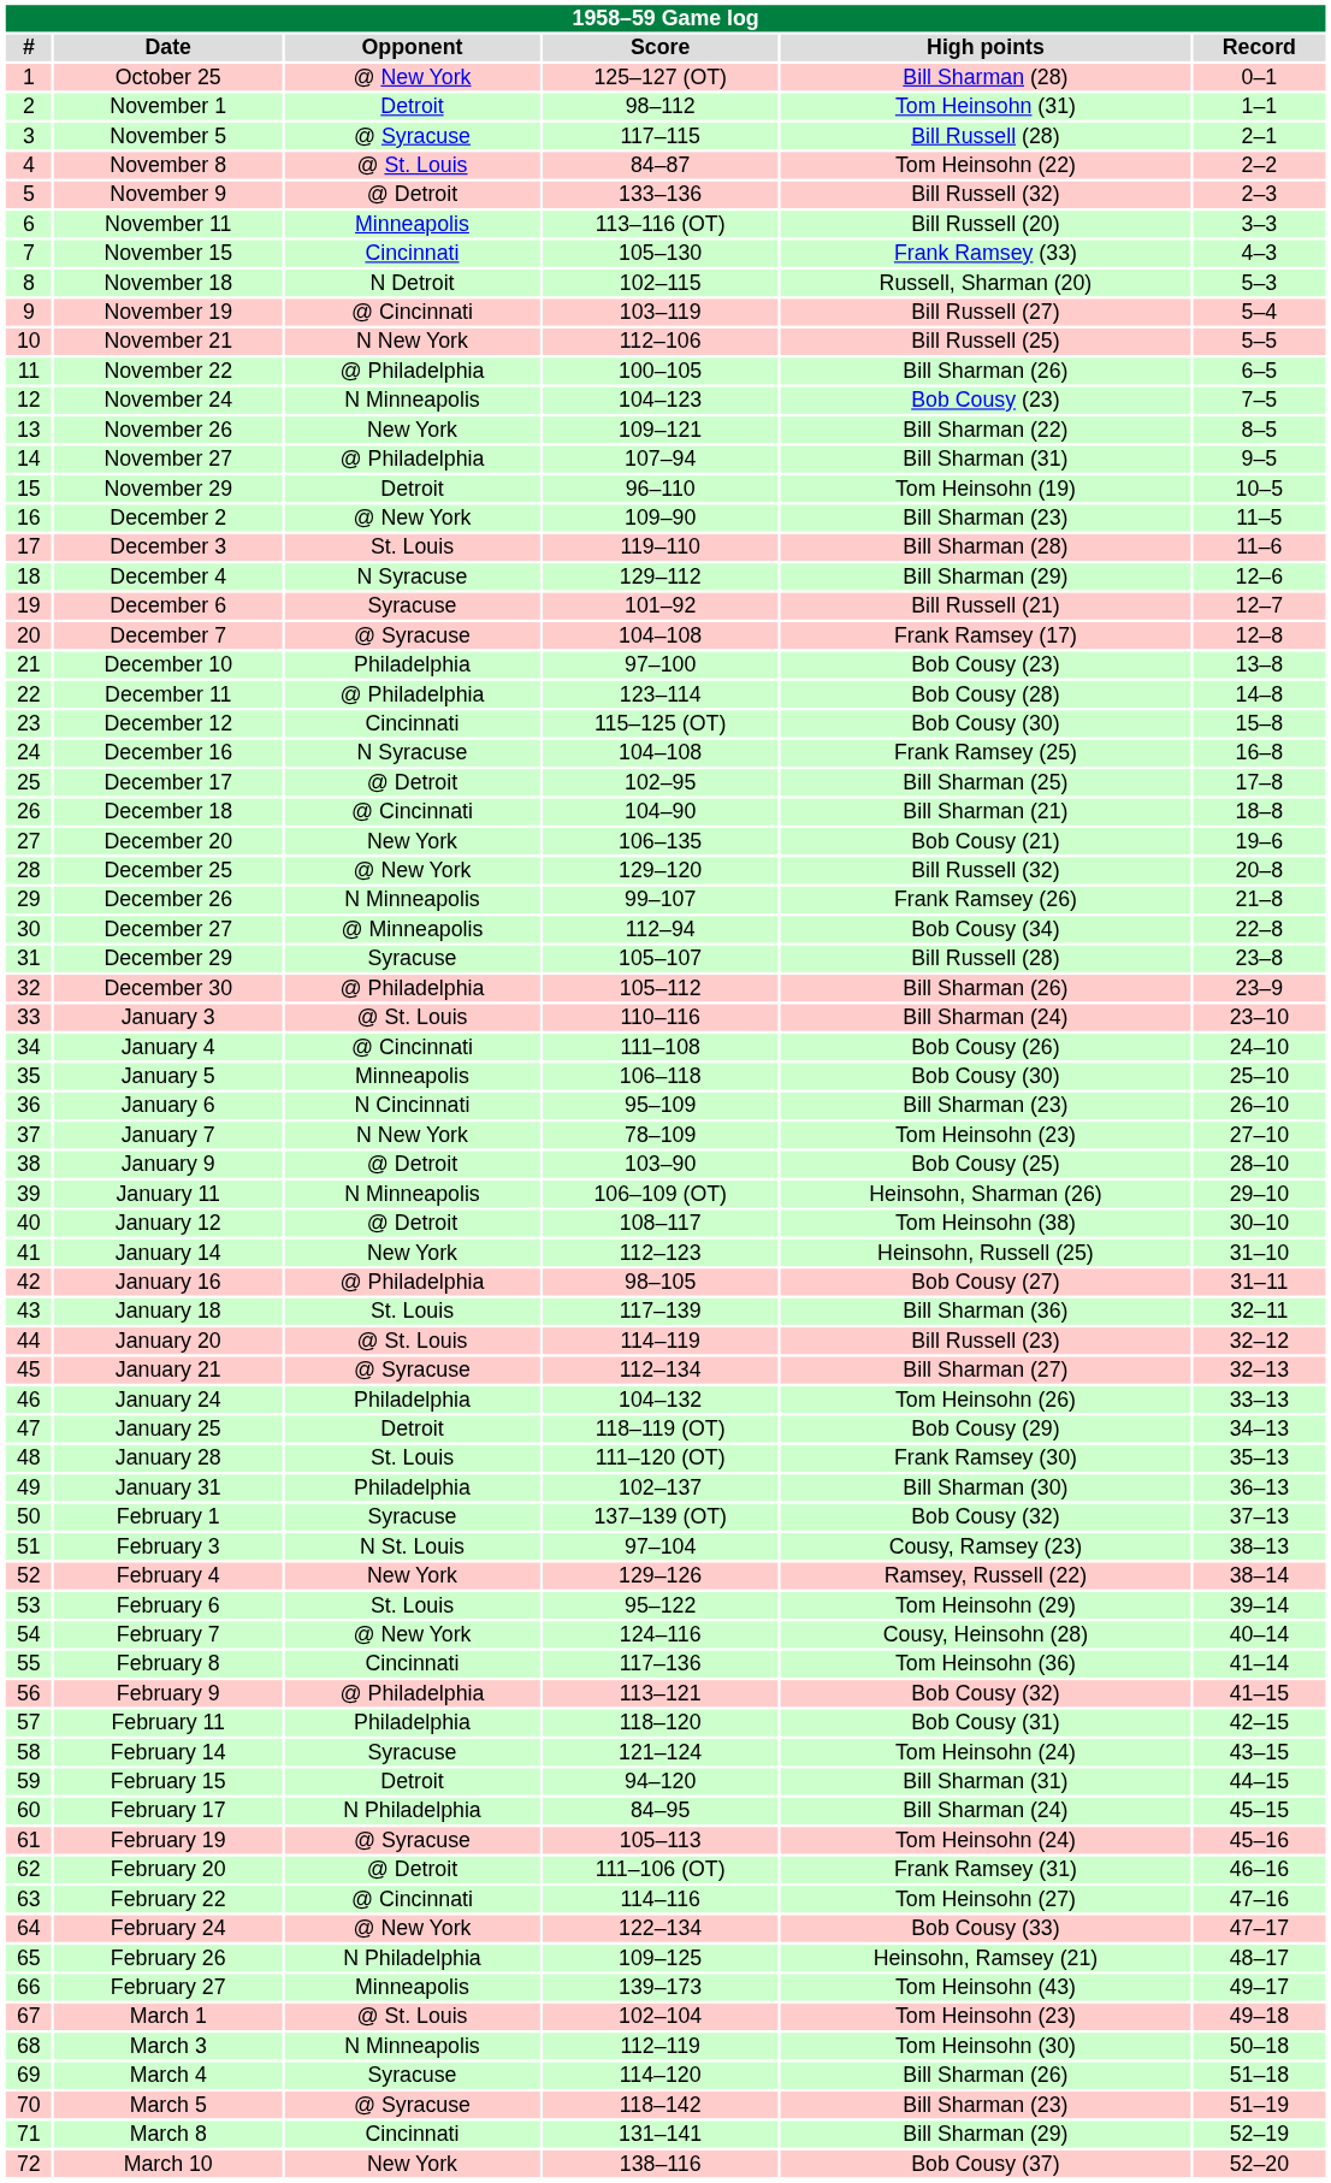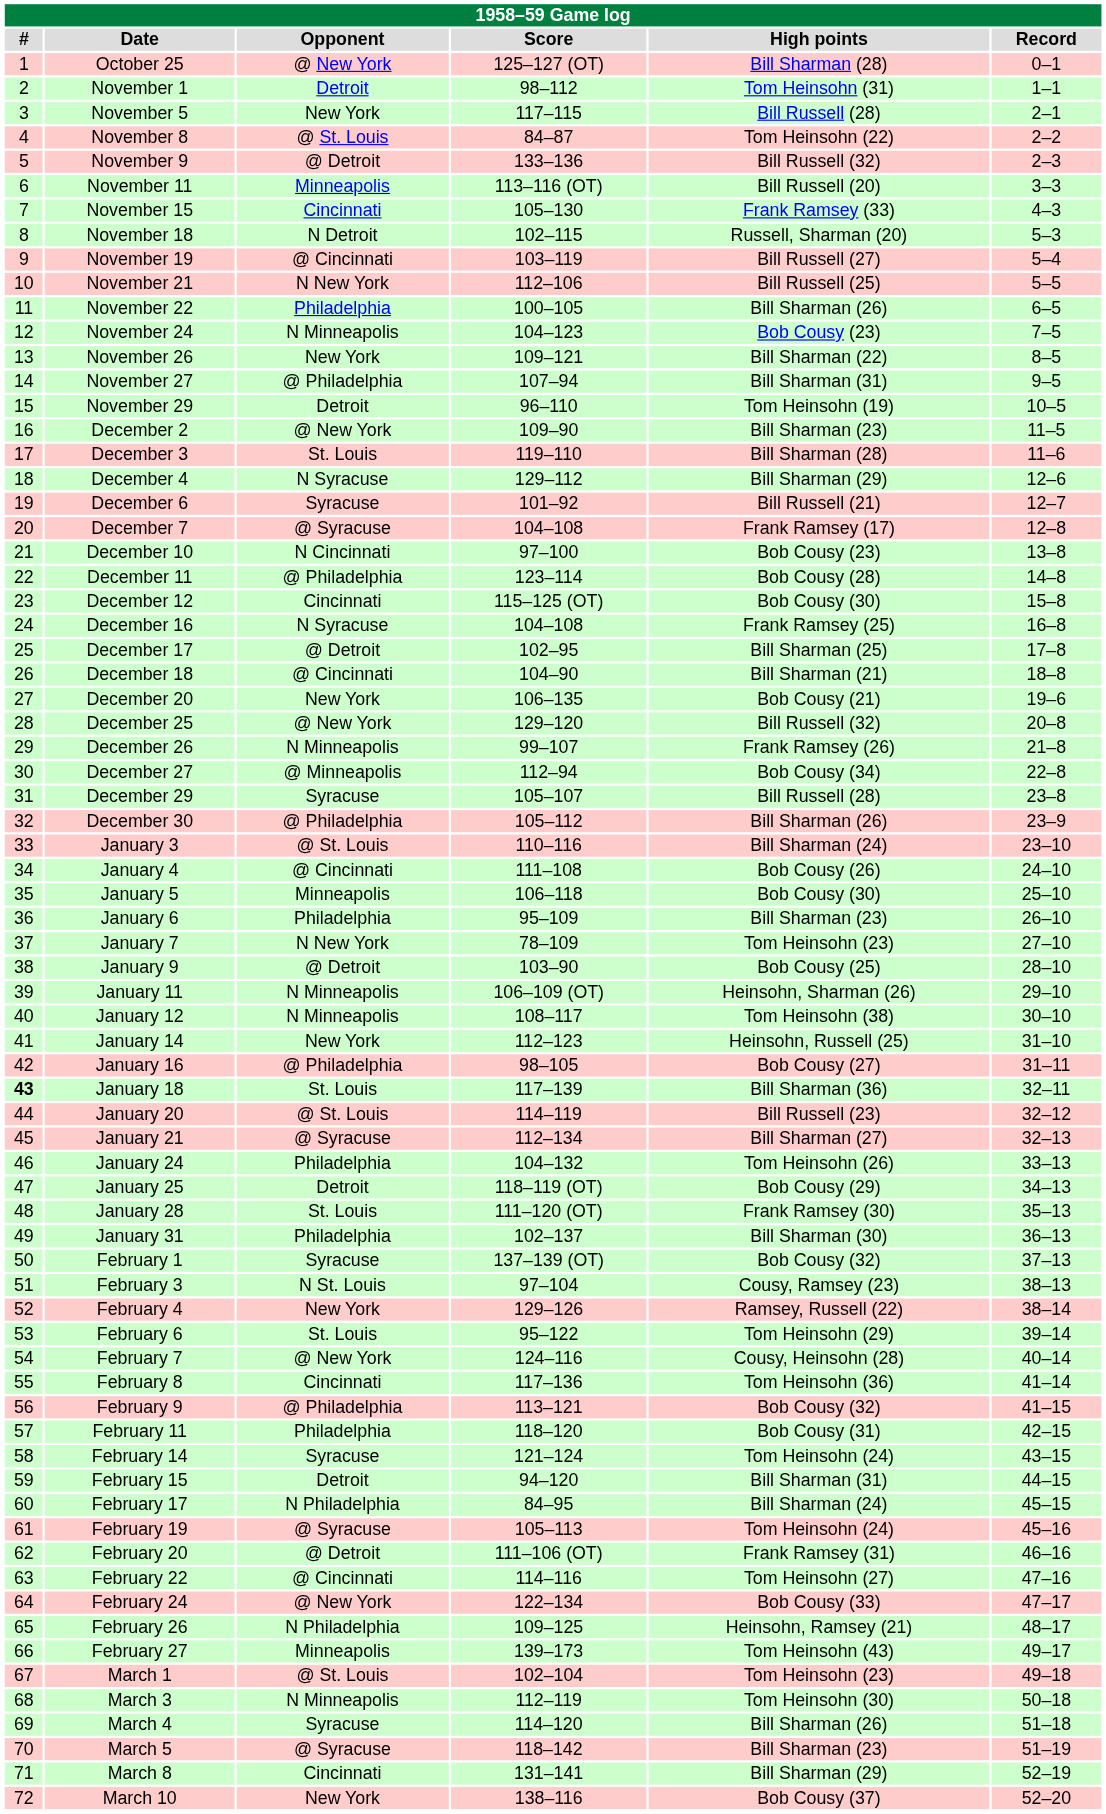 <table class="toccolours collapsible" width=50% style="clear:both; margin:1.5em auto; text-align:center">
 <tr>
 <th colspan=11 style="background:#008040; color:white;">1958–59 Game log</th>
 </tr>
 <tr align="center" bgcolor="#dddddd">
 <td><strong>#</strong></td>
 <td><strong>Date</strong></td>
 <td><strong>Opponent</strong></td>
 <td><strong>Score</strong></td>
 <td><strong>High points</strong></td>
 <td><strong>Record</strong></td>
 </tr>
 <tr align="center" bgcolor="ffcccc">
 <td>1</td>
 <td>October 25</td>
 <td>@ <a href='#'>New York</a></td>
 <td>125–127 (OT)</td>
 <td><a href='#'>Bill Sharman</a> (28)</td>
 <td>0–1</td>
 </tr>
 <tr align="center" bgcolor="ccffcc">
 <td>2</td>
 <td>November 1</td>
 <td><a href='#'>Detroit</a></td>
 <td>98–112</td>
 <td><a href='#'>Tom Heinsohn</a> (31)</td>
 <td>1–1</td>
 </tr>
 <tr align="center" bgcolor="ccffcc">
 <td>3</td>
 <td>November 5</td>
-<td>@ <a href='#'>Syracuse</a></td>
+<td>New York</td>
 <td>117–115</td>
 <td><a href='#'>Bill Russell</a> (28)</td>
 <td>2–1</td>
 </tr>
 <tr align="center" bgcolor="ffcccc">
 <td>4</td>
 <td>November 8</td>
 <td>@ <a href='#'>St. Louis</a></td>
 <td>84–87</td>
 <td>Tom Heinsohn (22)</td>
 <td>2–2</td>
 </tr>
 <tr align="center" bgcolor="ffcccc">
 <td>5</td>
 <td>November 9</td>
 <td>@ Detroit</td>
 <td>133–136</td>
 <td>Bill Russell (32)</td>
 <td>2–3</td>
 </tr>
 <tr align="center" bgcolor="ccffcc">
 <td>6</td>
 <td>November 11</td>
 <td><a href='#'>Minneapolis</a></td>
 <td>113–116 (OT)</td>
 <td>Bill Russell (20)</td>
 <td>3–3</td>
 </tr>
 <tr align="center" bgcolor="ccffcc">
 <td>7</td>
 <td>November 15</td>
 <td><a href='#'>Cincinnati</a></td>
 <td>105–130</td>
 <td><a href='#'>Frank Ramsey</a> (33)</td>
 <td>4–3</td>
 </tr>
 <tr align="center" bgcolor="ccffcc">
 <td>8</td>
 <td>November 18</td>
 <td>N Detroit</td>
 <td>102–115</td>
 <td>Russell, Sharman (20)</td>
 <td>5–3</td>
 </tr>
 <tr align="center" bgcolor="ffcccc">
 <td>9</td>
 <td>November 19</td>
 <td>@ Cincinnati</td>
 <td>103–119</td>
 <td>Bill Russell (27)</td>
 <td>5–4</td>
 </tr>
 <tr align="center" bgcolor="ffcccc">
 <td>10</td>
 <td>November 21</td>
 <td>N New York</td>
 <td>112–106</td>
 <td>Bill Russell (25)</td>
 <td>5–5</td>
 </tr>
 <tr align="center" bgcolor="ccffcc">
 <td>11</td>
 <td>November 22</td>
-<td>@ Philadelphia</td>
+<td><a href='#'>Philadelphia</a></td>
 <td>100–105</td>
 <td>Bill Sharman (26)</td>
 <td>6–5</td>
 </tr>
 <tr align="center" bgcolor="ccffcc">
 <td>12</td>
 <td>November 24</td>
 <td>N Minneapolis</td>
 <td>104–123</td>
 <td><a href='#'>Bob Cousy</a> (23)</td>
 <td>7–5</td>
 </tr>
 <tr align="center" bgcolor="ccffcc">
 <td>13</td>
 <td>November 26</td>
 <td>New York</td>
 <td>109–121</td>
 <td>Bill Sharman (22)</td>
 <td>8–5</td>
 </tr>
 <tr align="center" bgcolor="ccffcc">
 <td>14</td>
 <td>November 27</td>
 <td>@ Philadelphia</td>
 <td>107–94</td>
 <td>Bill Sharman (31)</td>
 <td>9–5</td>
 </tr>
 <tr align="center" bgcolor="ccffcc">
 <td>15</td>
 <td>November 29</td>
 <td>Detroit</td>
 <td>96–110</td>
 <td>Tom Heinsohn (19)</td>
 <td>10–5</td>
 </tr>
 <tr align="center" bgcolor="ccffcc">
 <td>16</td>
 <td>December 2</td>
 <td>@ New York</td>
 <td>109–90</td>
 <td>Bill Sharman (23)</td>
 <td>11–5</td>
 </tr>
 <tr align="center" bgcolor="ffcccc">
 <td>17</td>
 <td>December 3</td>
 <td>St. Louis</td>
 <td>119–110</td>
 <td>Bill Sharman (28)</td>
 <td>11–6</td>
 </tr>
 <tr align="center" bgcolor="ccffcc">
 <td>18</td>
 <td>December 4</td>
 <td>N Syracuse</td>
 <td>129–112</td>
 <td>Bill Sharman (29)</td>
 <td>12–6</td>
 </tr>
 <tr align="center" bgcolor="ffcccc">
 <td>19</td>
 <td>December 6</td>
 <td>Syracuse</td>
 <td>101–92</td>
 <td>Bill Russell (21)</td>
 <td>12–7</td>
 </tr>
 <tr align="center" bgcolor="ffcccc">
 <td>20</td>
 <td>December 7</td>
 <td>@ Syracuse</td>
 <td>104–108</td>
 <td>Frank Ramsey (17)</td>
 <td>12–8</td>
 </tr>
 <tr align="center" bgcolor="ccffcc">
 <td>21</td>
 <td>December 10</td>
-<td>Philadelphia</td>
+<td>N Cincinnati</td>
 <td>97–100</td>
 <td>Bob Cousy (23)</td>
 <td>13–8</td>
 </tr>
 <tr align="center" bgcolor="ccffcc">
 <td>22</td>
 <td>December 11</td>
 <td>@ Philadelphia</td>
 <td>123–114</td>
 <td>Bob Cousy (28)</td>
 <td>14–8</td>
 </tr>
 <tr align="center" bgcolor="ccffcc">
 <td>23</td>
 <td>December 12</td>
 <td>Cincinnati</td>
 <td>115–125 (OT)</td>
 <td>Bob Cousy (30)</td>
 <td>15–8</td>
 </tr>
 <tr align="center" bgcolor="ccffcc">
 <td>24</td>
 <td>December 16</td>
 <td>N Syracuse</td>
 <td>104–108</td>
 <td>Frank Ramsey (25)</td>
 <td>16–8</td>
 </tr>
 <tr align="center" bgcolor="ccffcc">
 <td>25</td>
 <td>December 17</td>
 <td>@ Detroit</td>
 <td>102–95</td>
 <td>Bill Sharman (25)</td>
 <td>17–8</td>
 </tr>
 <tr align="center" bgcolor="ccffcc">
 <td>26</td>
 <td>December 18</td>
 <td>@ Cincinnati</td>
 <td>104–90</td>
 <td>Bill Sharman (21)</td>
 <td>18–8</td>
 </tr>
 <tr align="center" bgcolor="ccffcc">
 <td>27</td>
 <td>December 20</td>
 <td>New York</td>
 <td>106–135</td>
 <td>Bob Cousy (21)</td>
 <td>19–6</td>
 </tr>
 <tr align="center" bgcolor="ccffcc">
 <td>28</td>
 <td>December 25</td>
 <td>@ New York</td>
 <td>129–120</td>
 <td>Bill Russell (32)</td>
 <td>20–8</td>
 </tr>
 <tr align="center" bgcolor="ccffcc">
 <td>29</td>
 <td>December 26</td>
 <td>N Minneapolis</td>
 <td>99–107</td>
 <td>Frank Ramsey (26)</td>
 <td>21–8</td>
 </tr>
 <tr align="center" bgcolor="ccffcc">
 <td>30</td>
 <td>December 27</td>
 <td>@ Minneapolis</td>
 <td>112–94</td>
 <td>Bob Cousy (34)</td>
 <td>22–8</td>
 </tr>
 <tr align="center" bgcolor="ccffcc">
 <td>31</td>
 <td>December 29</td>
 <td>Syracuse</td>
 <td>105–107</td>
 <td>Bill Russell (28)</td>
 <td>23–8</td>
 </tr>
 <tr align="center" bgcolor="ffcccc">
 <td>32</td>
 <td>December 30</td>
 <td>@ Philadelphia</td>
 <td>105–112</td>
 <td>Bill Sharman (26)</td>
 <td>23–9</td>
 </tr>
 <tr align="center" bgcolor="ffcccc">
 <td>33</td>
 <td>January 3</td>
 <td>@ St. Louis</td>
 <td>110–116</td>
 <td>Bill Sharman (24)</td>
 <td>23–10</td>
 </tr>
 <tr align="center" bgcolor="ccffcc">
 <td>34</td>
 <td>January 4</td>
 <td>@ Cincinnati</td>
 <td>111–108</td>
 <td>Bob Cousy (26)</td>
 <td>24–10</td>
 </tr>
 <tr align="center" bgcolor="ccffcc">
 <td>35</td>
 <td>January 5</td>
 <td>Minneapolis</td>
 <td>106–118</td>
 <td>Bob Cousy (30)</td>
 <td>25–10</td>
 </tr>
 <tr align="center" bgcolor="ccffcc">
 <td>36</td>
 <td>January 6</td>
-<td>N Cincinnati</td>
+<td>Philadelphia</td>
 <td>95–109</td>
 <td>Bill Sharman (23)</td>
 <td>26–10</td>
 </tr>
 <tr align="center" bgcolor="ccffcc">
 <td>37</td>
 <td>January 7</td>
 <td>N New York</td>
 <td>78–109</td>
 <td>Tom Heinsohn (23)</td>
 <td>27–10</td>
 </tr>
 <tr align="center" bgcolor="ccffcc">
 <td>38</td>
 <td>January 9</td>
 <td>@ Detroit</td>
 <td>103–90</td>
 <td>Bob Cousy (25)</td>
 <td>28–10</td>
 </tr>
 <tr align="center" bgcolor="ccffcc">
 <td>39</td>
 <td>January 11</td>
 <td>N Minneapolis</td>
 <td>106–109 (OT)</td>
 <td>Heinsohn, Sharman (26)</td>
 <td>29–10</td>
 </tr>
 <tr align="center" bgcolor="ccffcc">
 <td>40</td>
 <td>January 12</td>
-<td>@ Detroit</td>
+<td>N Minneapolis</td>
 <td>108–117</td>
 <td>Tom Heinsohn (38)</td>
 <td>30–10</td>
 </tr>
 <tr align="center" bgcolor="ccffcc">
 <td>41</td>
 <td>January 14</td>
 <td>New York</td>
 <td>112–123</td>
 <td>Heinsohn, Russell (25)</td>
 <td>31–10</td>
 </tr>
 <tr align="center" bgcolor="ffcccc">
 <td>42</td>
 <td>January 16</td>
 <td>@ Philadelphia</td>
 <td>98–105</td>
 <td>Bob Cousy (27)</td>
 <td>31–11</td>
 </tr>
 <tr align="center" bgcolor="ccffcc">
-<td>43</td>
+<td><strong>43</strong></td>
 <td>January 18</td>
 <td>St. Louis</td>
 <td>117–139</td>
 <td>Bill Sharman (36)</td>
 <td>32–11</td>
 </tr>
 <tr align="center" bgcolor="ffcccc">
 <td>44</td>
 <td>January 20</td>
 <td>@ St. Louis</td>
 <td>114–119</td>
 <td>Bill Russell (23)</td>
 <td>32–12</td>
 </tr>
 <tr align="center" bgcolor="ffcccc">
 <td>45</td>
 <td>January 21</td>
 <td>@ Syracuse</td>
 <td>112–134</td>
 <td>Bill Sharman (27)</td>
 <td>32–13</td>
 </tr>
 <tr align="center" bgcolor="ccffcc">
 <td>46</td>
 <td>January 24</td>
 <td>Philadelphia</td>
 <td>104–132</td>
 <td>Tom Heinsohn (26)</td>
 <td>33–13</td>
 </tr>
 <tr align="center" bgcolor="ccffcc">
 <td>47</td>
 <td>January 25</td>
 <td>Detroit</td>
 <td>118–119 (OT)</td>
 <td>Bob Cousy (29)</td>
 <td>34–13</td>
 </tr>
 <tr align="center" bgcolor="ccffcc">
 <td>48</td>
 <td>January 28</td>
 <td>St. Louis</td>
 <td>111–120 (OT)</td>
 <td>Frank Ramsey (30)</td>
 <td>35–13</td>
 </tr>
 <tr align="center" bgcolor="ccffcc">
 <td>49</td>
 <td>January 31</td>
 <td>Philadelphia</td>
 <td>102–137</td>
 <td>Bill Sharman (30)</td>
 <td>36–13</td>
 </tr>
 <tr align="center" bgcolor="ccffcc">
 <td>50</td>
 <td>February 1</td>
 <td>Syracuse</td>
 <td>137–139 (OT)</td>
 <td>Bob Cousy (32)</td>
 <td>37–13</td>
 </tr>
 <tr align="center" bgcolor="ccffcc">
 <td>51</td>
 <td>February 3</td>
 <td>N St. Louis</td>
 <td>97–104</td>
 <td>Cousy, Ramsey (23)</td>
 <td>38–13</td>
 </tr>
 <tr align="center" bgcolor="ffcccc">
 <td>52</td>
 <td>February 4</td>
 <td>New York</td>
 <td>129–126</td>
 <td>Ramsey, Russell (22)</td>
 <td>38–14</td>
 </tr>
 <tr align="center" bgcolor="ccffcc">
 <td>53</td>
 <td>February 6</td>
 <td>St. Louis</td>
 <td>95–122</td>
 <td>Tom Heinsohn (29)</td>
 <td>39–14</td>
 </tr>
 <tr align="center" bgcolor="ccffcc">
 <td>54</td>
 <td>February 7</td>
 <td>@ New York</td>
 <td>124–116</td>
 <td>Cousy, Heinsohn (28)</td>
 <td>40–14</td>
 </tr>
 <tr align="center" bgcolor="ccffcc">
 <td>55</td>
 <td>February 8</td>
 <td>Cincinnati</td>
 <td>117–136</td>
 <td>Tom Heinsohn (36)</td>
 <td>41–14</td>
 </tr>
 <tr align="center" bgcolor="ffcccc">
 <td>56</td>
 <td>February 9</td>
 <td>@ Philadelphia</td>
 <td>113–121</td>
 <td>Bob Cousy (32)</td>
 <td>41–15</td>
 </tr>
 <tr align="center" bgcolor="ccffcc">
 <td>57</td>
 <td>February 11</td>
 <td>Philadelphia</td>
 <td>118–120</td>
 <td>Bob Cousy (31)</td>
 <td>42–15</td>
 </tr>
 <tr align="center" bgcolor="ccffcc">
 <td>58</td>
 <td>February 14</td>
 <td>Syracuse</td>
 <td>121–124</td>
 <td>Tom Heinsohn (24)</td>
 <td>43–15</td>
 </tr>
 <tr align="center" bgcolor="ccffcc">
 <td>59</td>
 <td>February 15</td>
 <td>Detroit</td>
 <td>94–120</td>
 <td>Bill Sharman (31)</td>
 <td>44–15</td>
 </tr>
 <tr align="center" bgcolor="ccffcc">
 <td>60</td>
 <td>February 17</td>
 <td>N Philadelphia</td>
 <td>84–95</td>
 <td>Bill Sharman (24)</td>
 <td>45–15</td>
 </tr>
 <tr align="center" bgcolor="ffcccc">
 <td>61</td>
 <td>February 19</td>
 <td>@ Syracuse</td>
 <td>105–113</td>
 <td>Tom Heinsohn (24)</td>
 <td>45–16</td>
 </tr>
 <tr align="center" bgcolor="ccffcc">
 <td>62</td>
 <td>February 20</td>
 <td>@ Detroit</td>
 <td>111–106 (OT)</td>
 <td>Frank Ramsey (31)</td>
 <td>46–16</td>
 </tr>
 <tr align="center" bgcolor="ccffcc">
 <td>63</td>
 <td>February 22</td>
 <td>@ Cincinnati</td>
 <td>114–116</td>
 <td>Tom Heinsohn (27)</td>
 <td>47–16</td>
 </tr>
 <tr align="center" bgcolor="ffcccc">
 <td>64</td>
 <td>February 24</td>
 <td>@ New York</td>
 <td>122–134</td>
 <td>Bob Cousy (33)</td>
 <td>47–17</td>
 </tr>
 <tr align="center" bgcolor="ccffcc">
 <td>65</td>
 <td>February 26</td>
 <td>N Philadelphia</td>
 <td>109–125</td>
 <td>Heinsohn, Ramsey (21)</td>
 <td>48–17</td>
 </tr>
 <tr align="center" bgcolor="ccffcc">
 <td>66</td>
 <td>February 27</td>
 <td>Minneapolis</td>
 <td>139–173</td>
 <td>Tom Heinsohn (43)</td>
 <td>49–17</td>
 </tr>
 <tr align="center" bgcolor="ffcccc">
 <td>67</td>
 <td>March 1</td>
 <td>@ St. Louis</td>
 <td>102–104</td>
 <td>Tom Heinsohn (23)</td>
 <td>49–18</td>
 </tr>
 <tr align="center" bgcolor="ccffcc">
 <td>68</td>
 <td>March 3</td>
 <td>N Minneapolis</td>
 <td>112–119</td>
 <td>Tom Heinsohn (30)</td>
 <td>50–18</td>
 </tr>
 <tr align="center" bgcolor="ccffcc">
 <td>69</td>
 <td>March 4</td>
 <td>Syracuse</td>
 <td>114–120</td>
 <td>Bill Sharman (26)</td>
 <td>51–18</td>
 </tr>
 <tr align="center" bgcolor="ffcccc">
 <td>70</td>
 <td>March 5</td>
 <td>@ Syracuse</td>
 <td>118–142</td>
 <td>Bill Sharman (23)</td>
 <td>51–19</td>
 </tr>
 <tr align="center" bgcolor="ccffcc">
 <td>71</td>
 <td>March 8</td>
 <td>Cincinnati</td>
 <td>131–141</td>
 <td>Bill Sharman (29)</td>
 <td>52–19</td>
 </tr>
 <tr align="center" bgcolor="ffcccc">
 <td>72</td>
 <td>March 10</td>
 <td>New York</td>
 <td>138–116</td>
 <td>Bob Cousy (37)</td>
 <td>52–20</td>
 </tr>
 </table>
